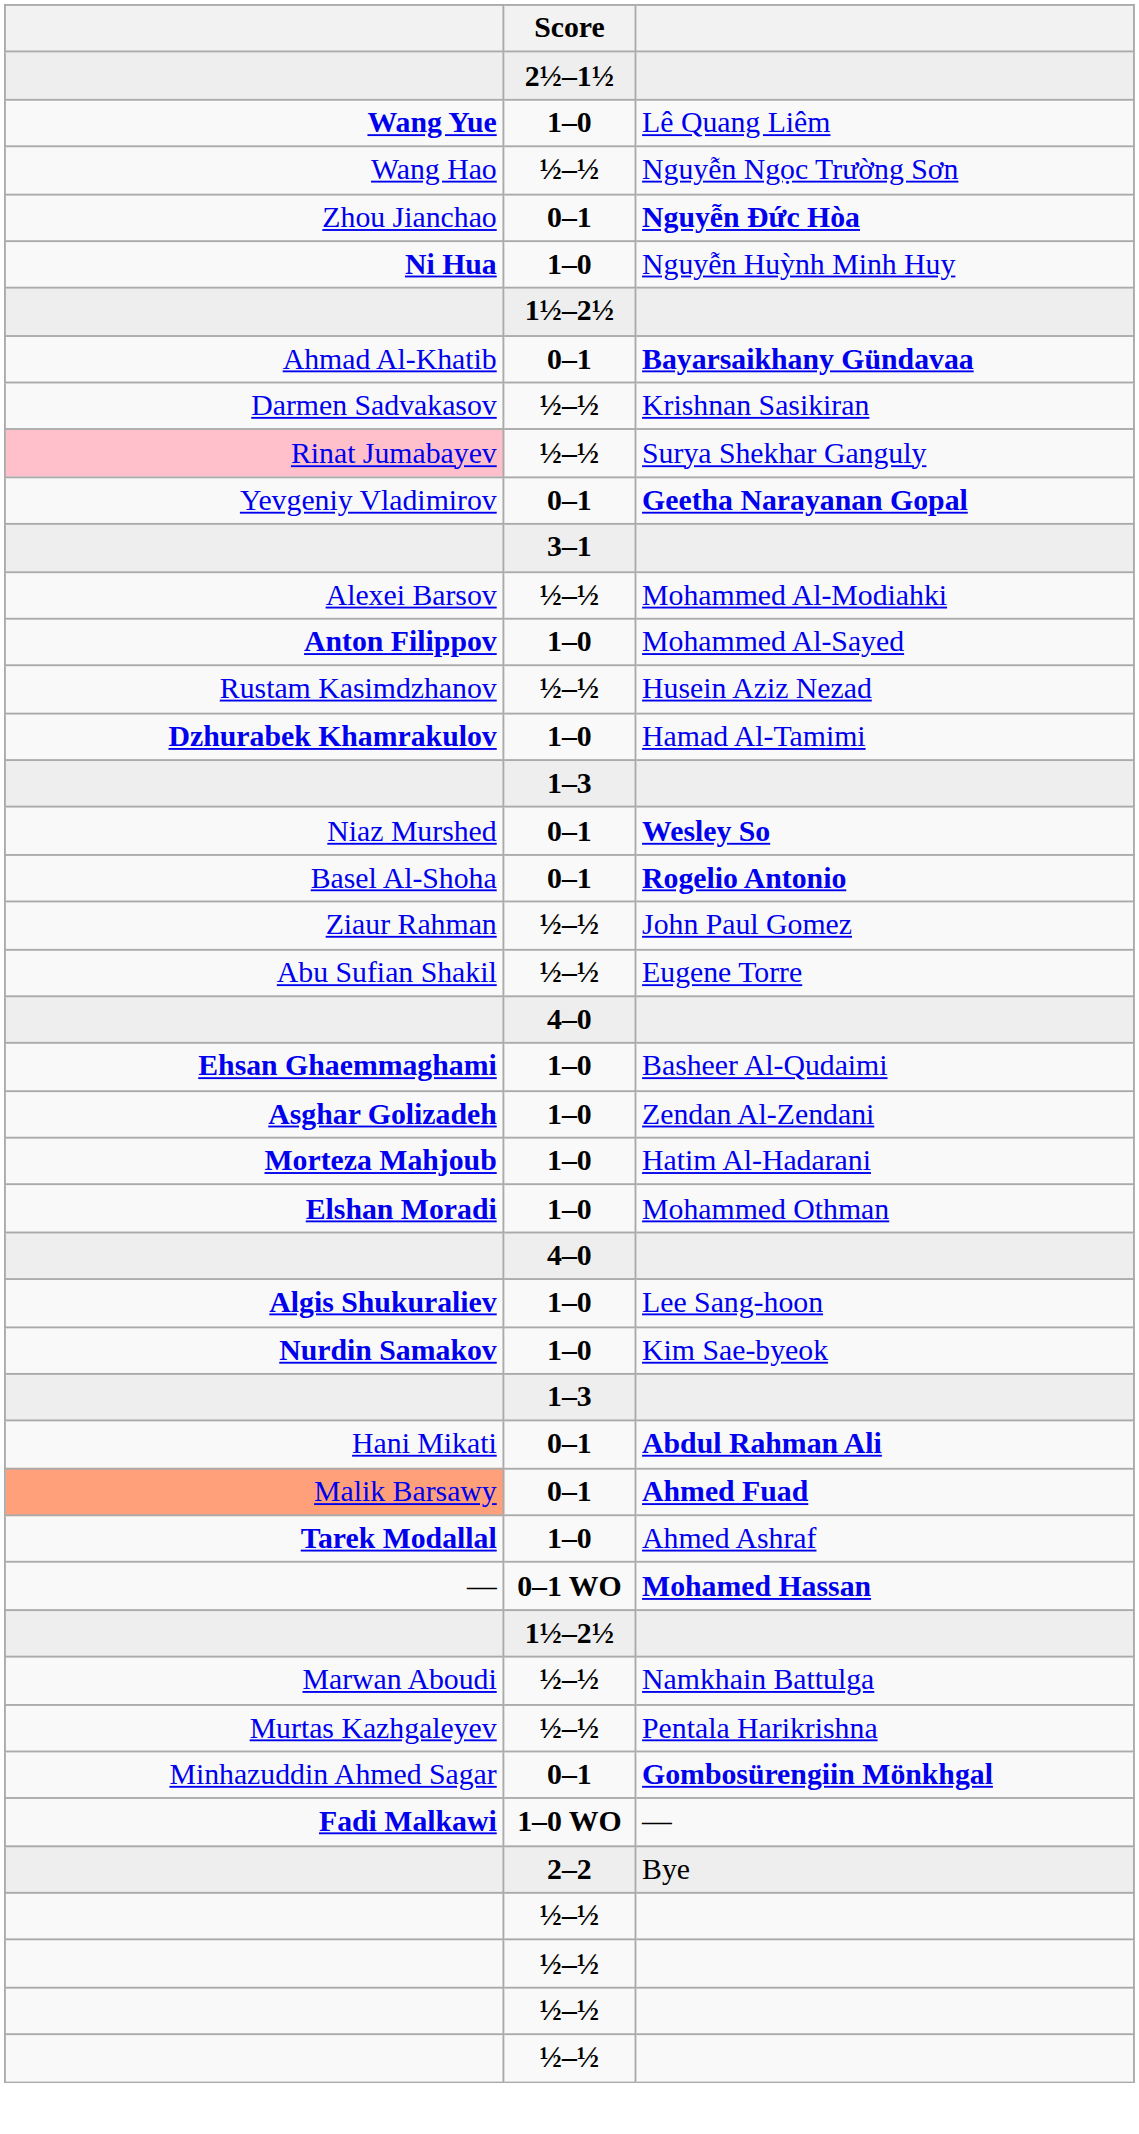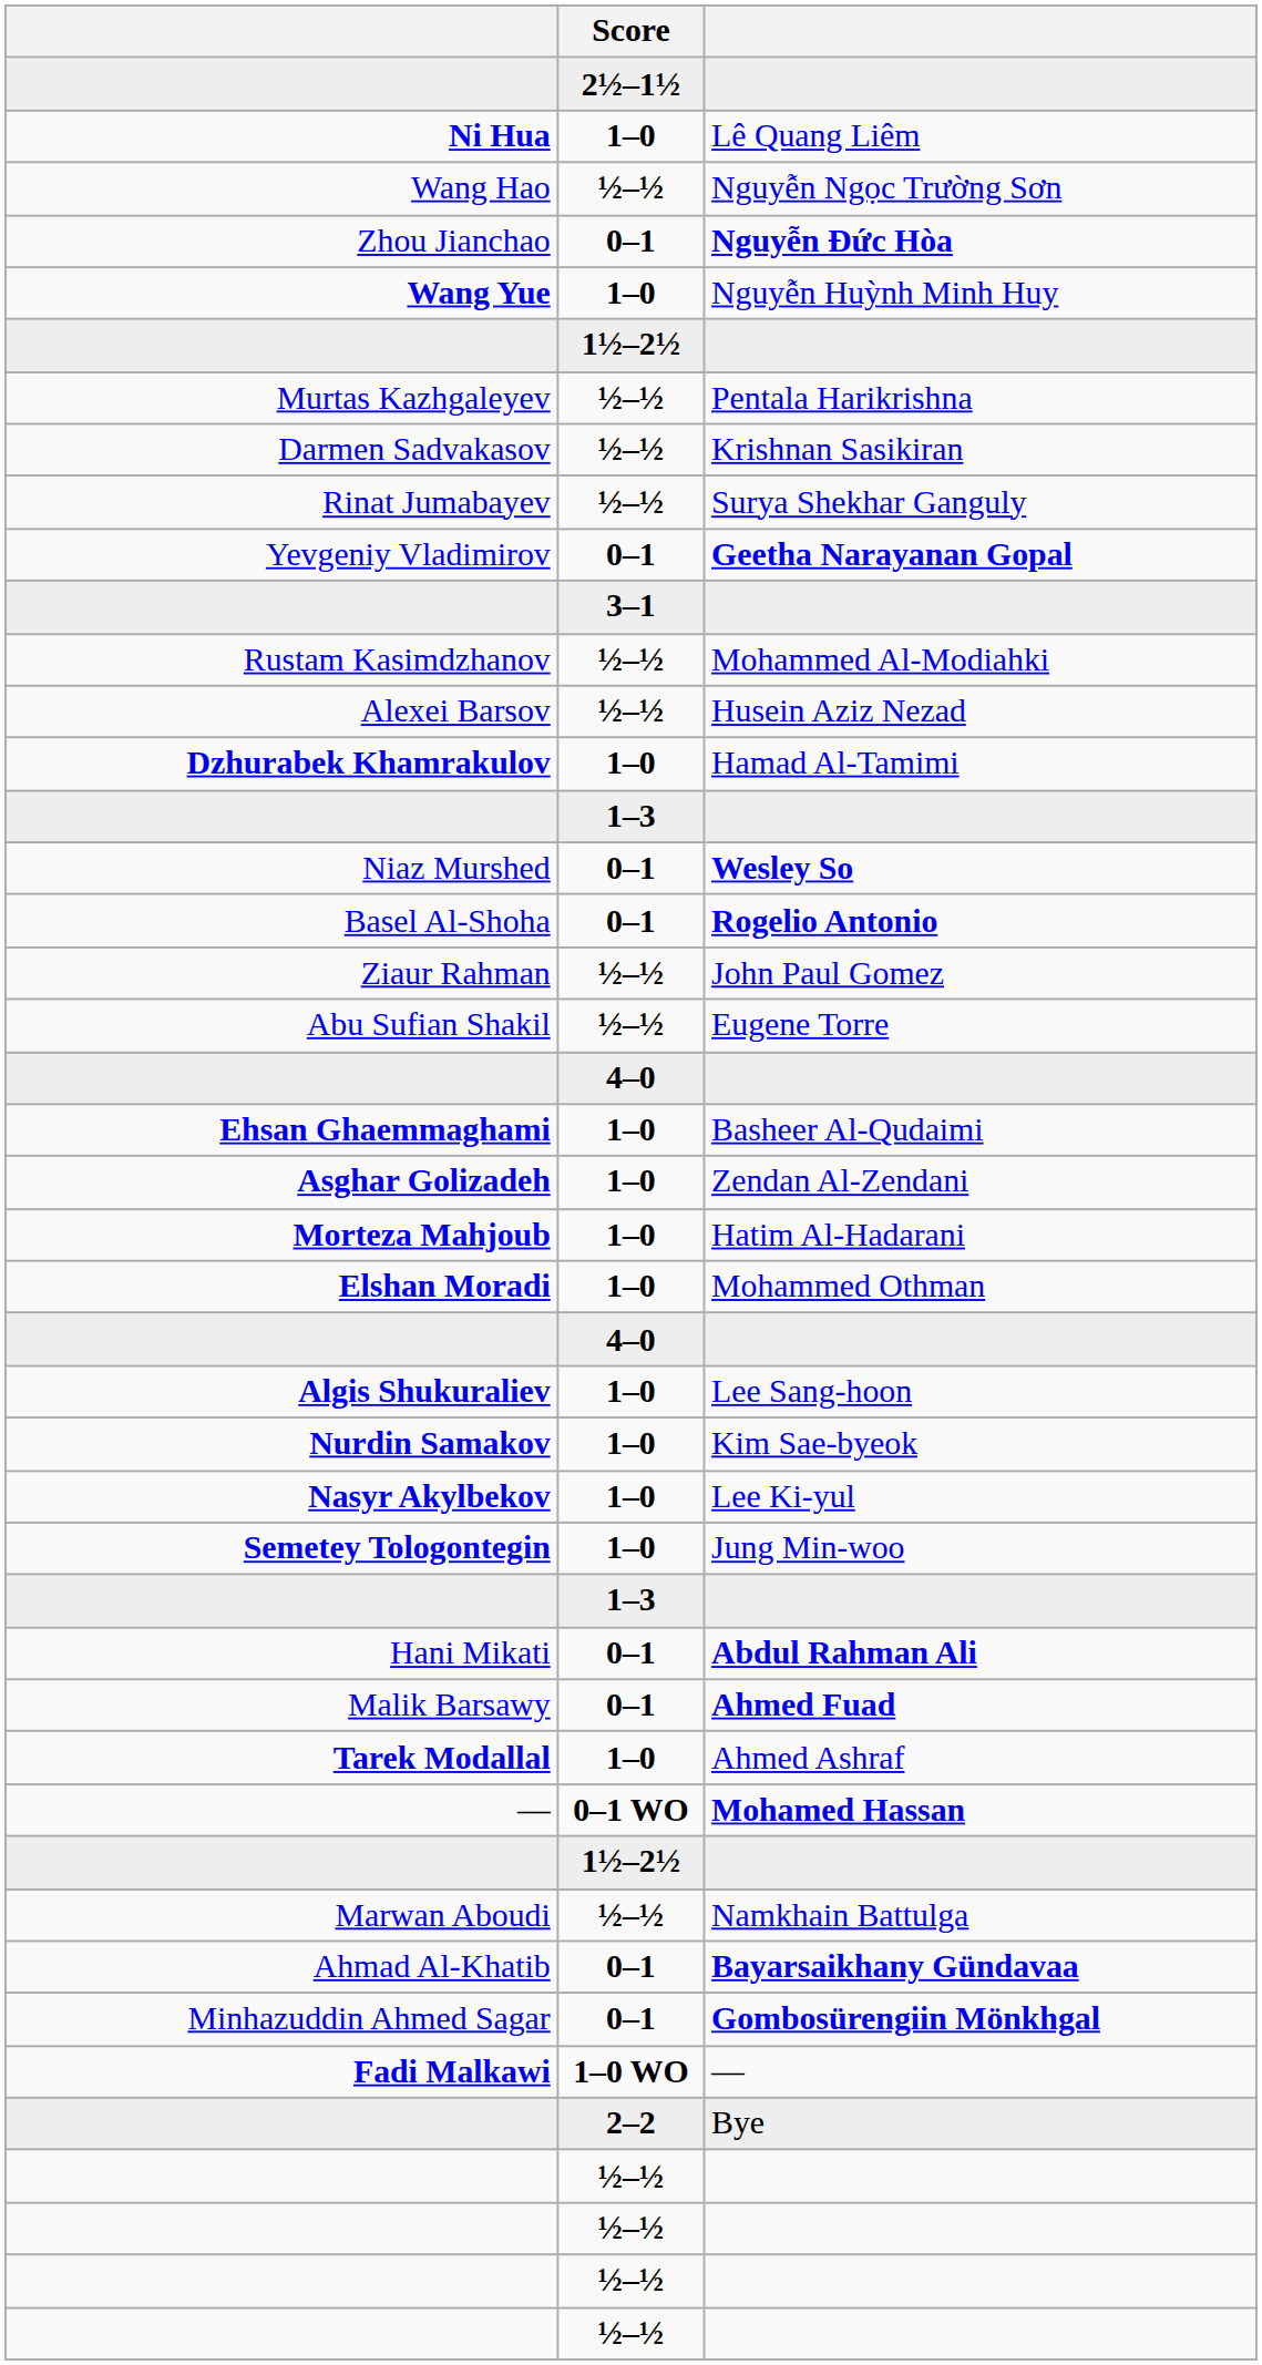 <table class="wikitable" style="text-align: center;">
 <tr>
 <th align="right" width="270"></th>
 <th width="65">Score</th>
 <th align="left" width="270"></th>
 </tr>
 <tr style="background:#eeeeee;">
 <td align=right><strong></strong></td>
 <td align=center><strong>2½–1½</strong></td>
 <td align=left></td>
 </tr>
 <tr>
-<td align=right><strong><a href='#'>Wang Yue</a></strong></td>
+<td align=right><strong><a href='#'>Ni Hua</a></strong></td>
 <td align=center><strong>1–0</strong></td>
 <td align=left><a href='#'>Lê Quang Liêm</a></td>
 </tr>
 <tr>
 <td align=right><a href='#'>Wang Hao</a></td>
 <td align=center><strong>½–½</strong></td>
 <td align=left><a href='#'>Nguyễn Ngọc Trường Sơn</a></td>
 </tr>
 <tr>
 <td align=right><a href='#'>Zhou Jianchao</a></td>
 <td align=center><strong>0–1</strong></td>
 <td align=left><strong><a href='#'>Nguyễn Đức Hòa</a></strong></td>
 </tr>
 <tr>
-<td align=right><strong><a href='#'>Ni Hua</a></strong></td>
+<td align=right><strong><a href='#'>Wang Yue</a></strong></td>
 <td align=center><strong>1–0</strong></td>
 <td align=left><a href='#'>Nguyễn Huỳnh Minh Huy</a></td>
 </tr>
 <tr style="background:#eeeeee;">
 <td align=right></td>
 <td align=center><strong>1½–2½</strong></td>
 <td align=left><strong></strong></td>
 </tr>
 <tr>
-<td align=right><a href='#'>Ahmad Al-Khatib</a></td>
-<td align=center><strong>0–1</strong></td>
-<td align=left><strong><a href='#'>Bayarsaikhany Gündavaa</a></strong></td>
+<td align=right><a href='#'>Murtas Kazhgaleyev</a></td>
+<td align=center><strong>½–½</strong></td>
+<td align=left><a href='#'>Pentala Harikrishna</a></td>
 </tr>
 <tr>
 <td align=right><a href='#'>Darmen Sadvakasov</a></td>
 <td align=center><strong>½–½</strong></td>
 <td align=left><a href='#'>Krishnan Sasikiran</a></td>
 </tr>
 <tr>
-<td align=right style="background: pink;"><a href='#'>Rinat Jumabayev</a></td>
+<td align=right><a href='#'>Rinat Jumabayev</a></td>
 <td align=center><strong>½–½</strong></td>
 <td align=left><a href='#'>Surya Shekhar Ganguly</a></td>
 </tr>
 <tr>
 <td align=right><a href='#'>Yevgeniy Vladimirov</a></td>
 <td align=center><strong>0–1</strong></td>
 <td align=left><strong><a href='#'>Geetha Narayanan Gopal</a></strong></td>
 </tr>
 <tr style="background:#eeeeee;">
 <td align=right><strong></strong></td>
 <td align=center><strong>3–1</strong></td>
 <td align=left></td>
 </tr>
 <tr>
-<td align=right><a href='#'>Alexei Barsov</a></td>
+<td align=right><a href='#'>Rustam Kasimdzhanov</a></td>
 <td align=center><strong>½–½</strong></td>
 <td align=left><a href='#'>Mohammed Al-Modiahki</a></td>
 </tr>
 <tr>
-<td align=right><strong><a href='#'>Anton Filippov</a></strong></td>
-<td align=center><strong>1–0</strong></td>
-<td align=left><a href='#'>Mohammed Al-Sayed</a></td>
-</tr>
-<tr>
-<td align=right><a href='#'>Rustam Kasimdzhanov</a></td>
+<td align=right><a href='#'>Alexei Barsov</a></td>
 <td align=center><strong>½–½</strong></td>
 <td align=left><a href='#'>Husein Aziz Nezad</a></td>
 </tr>
 <tr>
 <td align=right><strong><a href='#'>Dzhurabek Khamrakulov</a></strong></td>
 <td align=center><strong>1–0</strong></td>
 <td align=left><a href='#'>Hamad Al-Tamimi</a></td>
 </tr>
 <tr style="background:#eeeeee;">
 <td align=right></td>
 <td align=center><strong>1–3</strong></td>
 <td align=left><strong></strong></td>
 </tr>
 <tr>
 <td align=right><a href='#'>Niaz Murshed</a></td>
 <td align=center><strong>0–1</strong></td>
 <td align=left><strong><a href='#'>Wesley So</a></strong></td>
 </tr>
 <tr>
 <td align=right><a href='#'>Basel Al-Shoha</a></td>
 <td align=center><strong>0–1</strong></td>
 <td align=left><strong><a href='#'>Rogelio Antonio</a></strong></td>
 </tr>
 <tr>
 <td align=right><a href='#'>Ziaur Rahman</a></td>
 <td align=center><strong>½–½</strong></td>
 <td align=left><a href='#'>John Paul Gomez</a></td>
 </tr>
 <tr>
 <td align=right><a href='#'>Abu Sufian Shakil</a></td>
 <td align=center><strong>½–½</strong></td>
 <td align=left><a href='#'>Eugene Torre</a></td>
 </tr>
 <tr style="background:#eeeeee;">
 <td align=right><strong></strong></td>
 <td align=center><strong>4–0</strong></td>
 <td align=left></td>
 </tr>
 <tr>
 <td align=right><strong><a href='#'>Ehsan Ghaemmaghami</a></strong></td>
 <td align=center><strong>1–0</strong></td>
 <td align=left><a href='#'>Basheer Al-Qudaimi</a></td>
 </tr>
 <tr>
 <td align=right><strong><a href='#'>Asghar Golizadeh</a></strong></td>
 <td align=center><strong>1–0</strong></td>
 <td align=left><a href='#'>Zendan Al-Zendani</a></td>
 </tr>
 <tr>
 <td align=right><strong><a href='#'>Morteza Mahjoub</a></strong></td>
 <td align=center><strong>1–0</strong></td>
 <td align=left><a href='#'>Hatim Al-Hadarani</a></td>
 </tr>
 <tr>
 <td align=right><strong><a href='#'>Elshan Moradi</a></strong></td>
 <td align=center><strong>1–0</strong></td>
 <td align=left><a href='#'>Mohammed Othman</a></td>
 </tr>
 <tr style="background:#eeeeee;">
 <td align=right><strong></strong></td>
 <td align=center><strong>4–0</strong></td>
 <td align=left></td>
 </tr>
 <tr>
 <td align=right><strong><a href='#'>Algis Shukuraliev</a></strong></td>
 <td align=center><strong>1–0</strong></td>
 <td align=left><a href='#'>Lee Sang-hoon</a></td>
 </tr>
 <tr>
 <td align=right><strong><a href='#'>Nurdin Samakov</a></strong></td>
 <td align=center><strong>1–0</strong></td>
 <td align=left><a href='#'>Kim Sae-byeok</a></td>
 </tr>
+<tr>
+<td align=right><strong><a href='#'>Nasyr Akylbekov</a></strong></td>
+<td align=center><strong>1–0</strong></td>
+<td align=left><a href='#'>Lee Ki-yul</a></td>
+</tr>
+<tr>
+<td align=right><strong><a href='#'>Semetey Tologontegin</a></strong></td>
+<td align=center><strong>1–0</strong></td>
+<td align=left><a href='#'>Jung Min-woo</a></td>
+</tr>
 <tr style="background:#eeeeee;">
 <td align=right></td>
 <td align=center><strong>1–3</strong></td>
 <td align=left><strong></strong></td>
 </tr>
 <tr>
 <td align=right><a href='#'>Hani Mikati</a></td>
 <td align=center><strong>0–1</strong></td>
 <td align=left><strong><a href='#'>Abdul Rahman Ali</a></strong></td>
 </tr>
 <tr>
-<td align=right style="background: lightsalmon;"><a href='#'>Malik Barsawy</a></td>
+<td align=right><a href='#'>Malik Barsawy</a></td>
 <td align=center><strong>0–1</strong></td>
 <td align=left><strong><a href='#'>Ahmed Fuad</a></strong></td>
 </tr>
 <tr>
 <td align=right><strong><a href='#'>Tarek Modallal</a></strong></td>
 <td align=center><strong>1–0</strong></td>
 <td align=left><a href='#'>Ahmed Ashraf</a></td>
 </tr>
 <tr>
 <td align=right>—</td>
 <td align=center><strong>0–1 WO</strong></td>
 <td align=left><strong><a href='#'>Mohamed Hassan</a></strong></td>
 </tr>
 <tr style="background:#eeeeee;">
 <td align=right></td>
 <td align=center><strong>1½–2½</strong></td>
 <td align=left><strong></strong></td>
 </tr>
 <tr>
 <td align=right><a href='#'>Marwan Aboudi</a></td>
 <td align=center><strong>½–½</strong></td>
 <td align=left><a href='#'>Namkhain Battulga</a></td>
 </tr>
 <tr>
-<td align=right><a href='#'>Murtas Kazhgaleyev</a></td>
-<td align=center><strong>½–½</strong></td>
-<td align=left><a href='#'>Pentala Harikrishna</a></td>
+<td align=right><a href='#'>Ahmad Al-Khatib</a></td>
+<td align=center><strong>0–1</strong></td>
+<td align=left><strong><a href='#'>Bayarsaikhany Gündavaa</a></strong></td>
 </tr>
 <tr>
 <td align=right><a href='#'>Minhazuddin Ahmed Sagar</a></td>
 <td align=center><strong>0–1</strong></td>
 <td align=left><strong><a href='#'>Gombosürengiin Mönkhgal</a></strong></td>
 </tr>
 <tr>
 <td align=right><strong><a href='#'>Fadi Malkawi</a></strong></td>
 <td align=center><strong>1–0 WO</strong></td>
 <td align=left>—</td>
 </tr>
 <tr style="background:#eeeeee;">
 <td align=right></td>
 <td align=center><strong>2–2</strong></td>
 <td align=left>Bye</td>
 </tr>
 <tr>
 <td align=right></td>
 <td align=center><strong>½–½</strong></td>
 <td align=left></td>
 </tr>
 <tr>
 <td align=right></td>
 <td align=center><strong>½–½</strong></td>
 <td align=left></td>
 </tr>
 <tr>
 <td align=right></td>
 <td align=center><strong>½–½</strong></td>
 <td align=left></td>
 </tr>
 <tr>
 <td align=right></td>
 <td align=center><strong>½–½</strong></td>
 <td align=left></td>
 </tr>
 </table>
